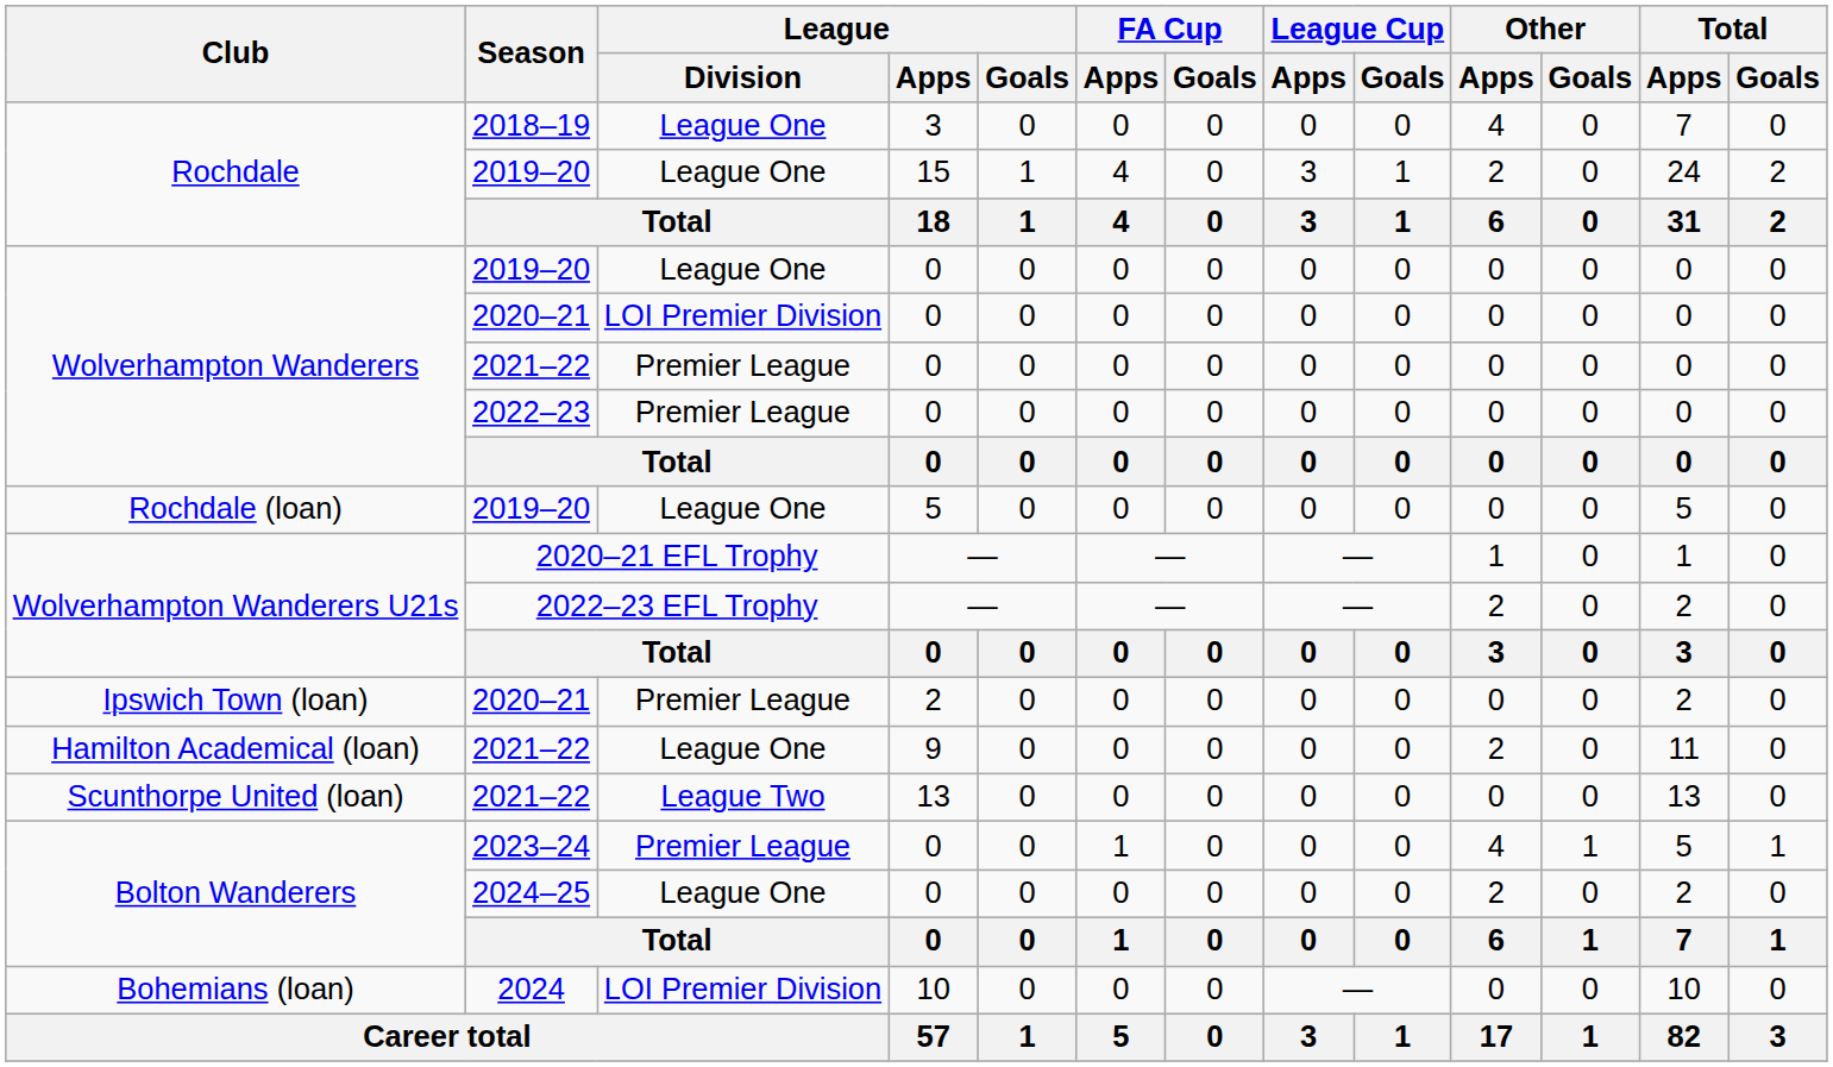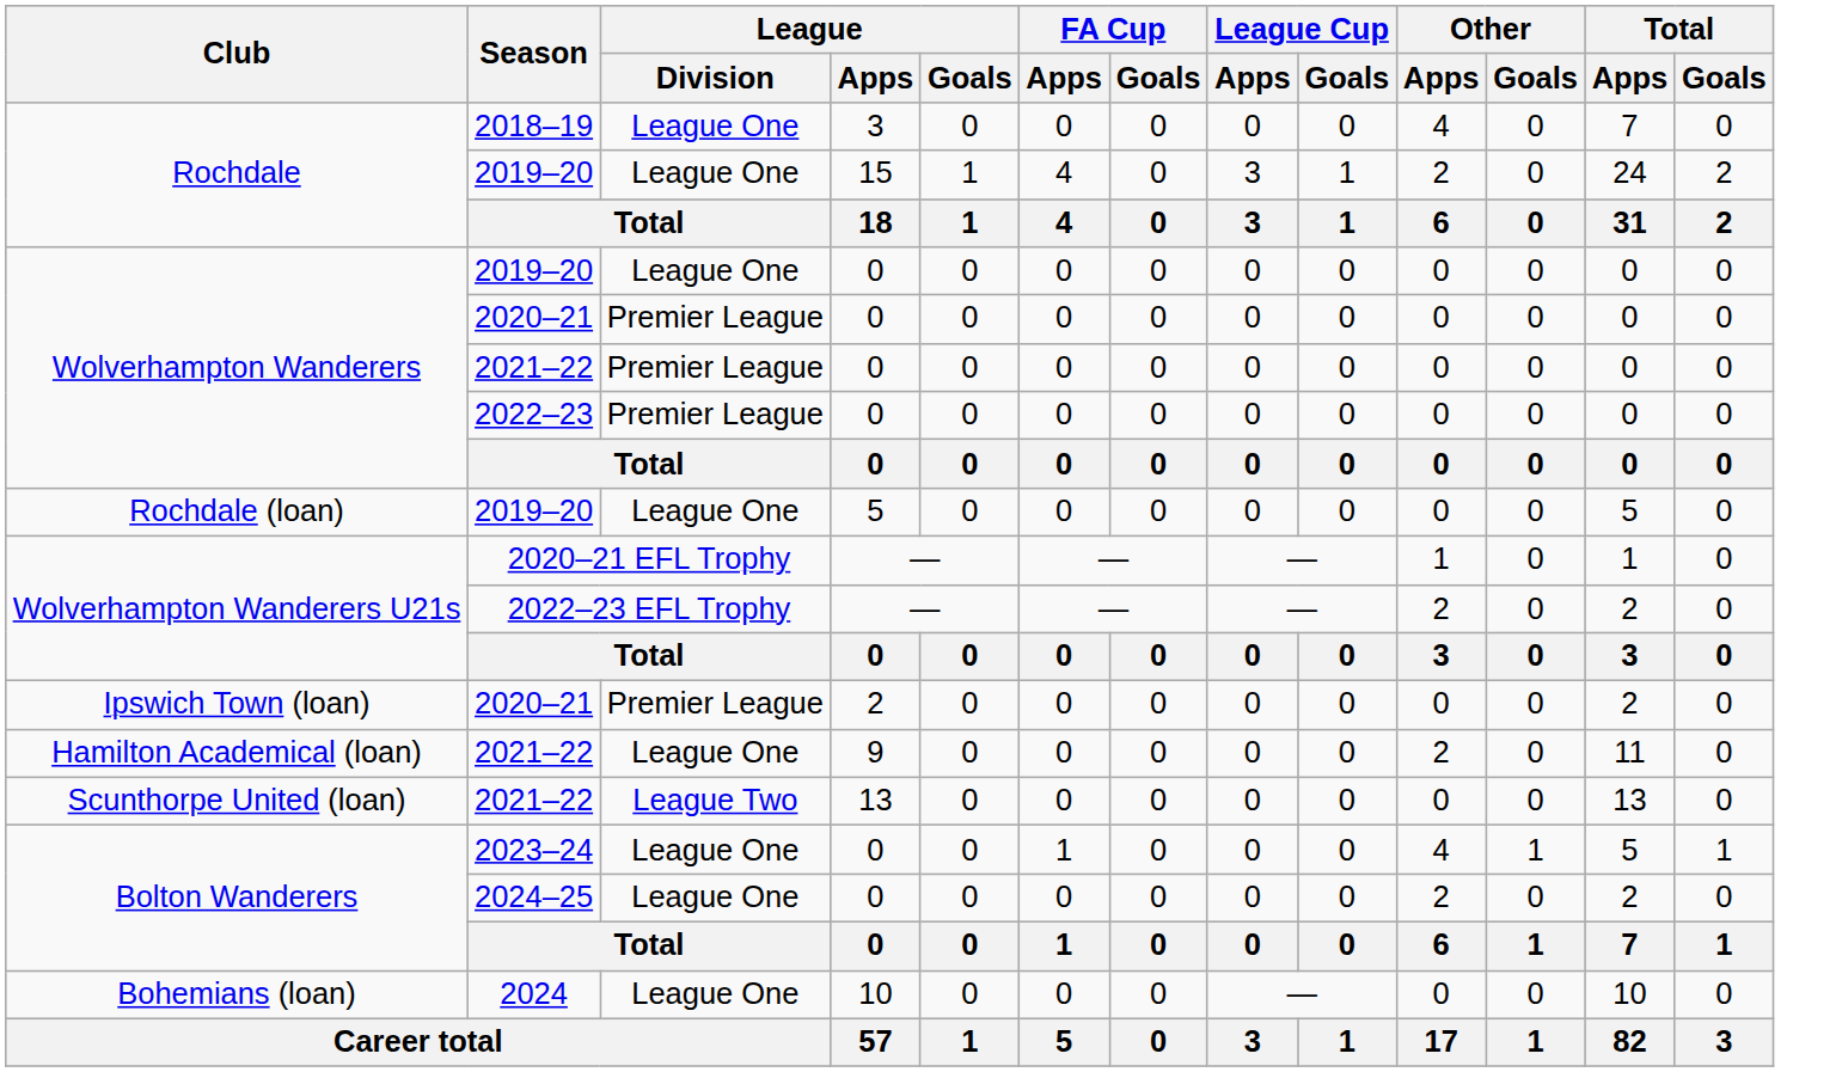 <table class="wikitable" style="text-align: center">
 <tr>
 <th rowspan="2">Club</th>
 <th rowspan="2">Season</th>
 <th colspan="3">League</th>
 <th colspan="2"><a href='#'>FA Cup</a></th>
 <th colspan="2"><a href='#'>League Cup</a></th>
 <th colspan="2">Other</th>
 <th colspan="2">Total</th>
 </tr>
 <tr>
 <th>Division</th>
 <th>Apps</th>
 <th>Goals</th>
 <th>Apps</th>
 <th>Goals</th>
 <th>Apps</th>
 <th>Goals</th>
 <th>Apps</th>
 <th>Goals</th>
 <th>Apps</th>
 <th>Goals</th>
 </tr>
 <tr>
 <td rowspan="3"><a href='#'>Rochdale</a></td>
 <td><a href='#'>2018–19</a></td>
 <td><a href='#'>League One</a></td>
 <td>3</td>
 <td>0</td>
 <td>0</td>
 <td>0</td>
 <td>0</td>
 <td>0</td>
 <td>4</td>
 <td>0</td>
 <td>7</td>
 <td>0</td>
 </tr>
 <tr>
 <td><a href='#'>2019–20</a></td>
 <td>League One</td>
 <td>15</td>
 <td>1</td>
 <td>4</td>
 <td>0</td>
 <td>3</td>
 <td>1</td>
 <td>2</td>
 <td>0</td>
 <td>24</td>
 <td>2</td>
 </tr>
 <tr>
 <th colspan="2">Total</th>
 <th>18</th>
 <th>1</th>
 <th>4</th>
 <th>0</th>
 <th>3</th>
 <th>1</th>
 <th>6</th>
 <th>0</th>
 <th>31</th>
 <th>2</th>
 </tr>
 <tr>
 <td rowspan="5"><a href='#'>Wolverhampton Wanderers</a></td>
 <td><a href='#'>2019–20</a></td>
 <td>League One</td>
 <td>0</td>
 <td>0</td>
 <td>0</td>
 <td>0</td>
 <td>0</td>
 <td>0</td>
 <td>0</td>
 <td>0</td>
 <td>0</td>
 <td>0</td>
 </tr>
 <tr>
 <td><a href='#'>2020–21</a></td>
-<td><a href='#'>LOI Premier Division</a></td>
+<td>Premier League</td>
 <td>0</td>
 <td>0</td>
 <td>0</td>
 <td>0</td>
 <td>0</td>
 <td>0</td>
 <td>0</td>
 <td>0</td>
 <td>0</td>
 <td>0</td>
 </tr>
 <tr>
 <td><a href='#'>2021–22</a></td>
 <td>Premier League</td>
 <td>0</td>
 <td>0</td>
 <td>0</td>
 <td>0</td>
 <td>0</td>
 <td>0</td>
 <td>0</td>
 <td>0</td>
 <td>0</td>
 <td>0</td>
 </tr>
 <tr>
 <td><a href='#'>2022–23</a></td>
 <td>Premier League</td>
 <td>0</td>
 <td>0</td>
 <td>0</td>
 <td>0</td>
 <td>0</td>
 <td>0</td>
 <td>0</td>
 <td>0</td>
 <td>0</td>
 <td>0</td>
 </tr>
 <tr>
 <th colspan="2">Total</th>
 <th>0</th>
 <th>0</th>
 <th>0</th>
 <th>0</th>
 <th>0</th>
 <th>0</th>
 <th>0</th>
 <th>0</th>
 <th>0</th>
 <th>0</th>
 </tr>
 <tr>
 <td><a href='#'>Rochdale</a> (loan)</td>
 <td><a href='#'>2019–20</a></td>
 <td>League One</td>
 <td>5</td>
 <td>0</td>
 <td>0</td>
 <td>0</td>
 <td>0</td>
 <td>0</td>
 <td>0</td>
 <td>0</td>
 <td>5</td>
 <td>0</td>
 </tr>
 <tr>
 <td rowspan="3"><a href='#'>Wolverhampton Wanderers U21s</a></td>
 <td colspan="2"><a href='#'>2020–21 EFL Trophy</a></td>
 <td colspan="2">—</td>
 <td colspan="2">—</td>
 <td colspan="2">—</td>
 <td>1</td>
 <td>0</td>
 <td>1</td>
 <td>0</td>
 </tr>
 <tr>
 <td colspan="2"><a href='#'>2022–23 EFL Trophy</a></td>
 <td colspan="2">—</td>
 <td colspan="2">—</td>
 <td colspan="2">—</td>
 <td>2</td>
 <td>0</td>
 <td>2</td>
 <td>0</td>
 </tr>
 <tr>
 <th colspan="2">Total</th>
 <th>0</th>
 <th>0</th>
 <th>0</th>
 <th>0</th>
 <th>0</th>
 <th>0</th>
 <th>3</th>
 <th>0</th>
 <th>3</th>
 <th>0</th>
 </tr>
 <tr>
 <td><a href='#'>Ipswich Town</a> (loan)</td>
 <td><a href='#'>2020–21</a></td>
 <td>Premier League</td>
 <td>2</td>
 <td>0</td>
 <td>0</td>
 <td>0</td>
 <td>0</td>
 <td>0</td>
 <td>0</td>
 <td>0</td>
 <td>2</td>
 <td>0</td>
 </tr>
 <tr>
 <td><a href='#'>Hamilton Academical</a> (loan)</td>
 <td><a href='#'>2021–22</a></td>
 <td>League One</td>
 <td>9</td>
 <td>0</td>
 <td>0</td>
 <td>0</td>
 <td>0</td>
 <td>0</td>
 <td>2</td>
 <td>0</td>
 <td>11</td>
 <td>0</td>
 </tr>
 <tr>
 <td><a href='#'>Scunthorpe United</a> (loan)</td>
 <td><a href='#'>2021–22</a></td>
 <td><a href='#'>League Two</a></td>
 <td>13</td>
 <td>0</td>
 <td>0</td>
 <td>0</td>
 <td>0</td>
 <td>0</td>
 <td>0</td>
 <td>0</td>
 <td>13</td>
 <td>0</td>
 </tr>
 <tr>
 <td rowspan="3"><a href='#'>Bolton Wanderers</a></td>
 <td><a href='#'>2023–24</a></td>
-<td><a href='#'>Premier League</a></td>
+<td>League One</td>
 <td>0</td>
 <td>0</td>
 <td>1</td>
 <td>0</td>
 <td>0</td>
 <td>0</td>
 <td>4</td>
 <td>1</td>
 <td>5</td>
 <td>1</td>
 </tr>
 <tr>
 <td><a href='#'>2024–25</a></td>
 <td>League One</td>
 <td>0</td>
 <td>0</td>
 <td>0</td>
 <td>0</td>
 <td>0</td>
 <td>0</td>
 <td>2</td>
 <td>0</td>
 <td>2</td>
 <td>0</td>
 </tr>
 <tr>
 <th colspan="2">Total</th>
 <th>0</th>
 <th>0</th>
 <th>1</th>
 <th>0</th>
 <th>0</th>
 <th>0</th>
 <th>6</th>
 <th>1</th>
 <th>7</th>
 <th>1</th>
 </tr>
 <tr>
 <td><a href='#'>Bohemians</a> (loan)</td>
 <td><a href='#'>2024</a></td>
-<td><a href='#'>LOI Premier Division</a></td>
+<td>League One</td>
 <td>10</td>
 <td>0</td>
 <td>0</td>
 <td>0</td>
 <td colspan="2">—</td>
 <td>0</td>
 <td>0</td>
 <td>10</td>
 <td>0</td>
 </tr>
 <tr>
 <th colspan="3">Career total</th>
 <th>57</th>
 <th>1</th>
 <th>5</th>
 <th>0</th>
 <th>3</th>
 <th>1</th>
 <th>17</th>
 <th>1</th>
 <th>82</th>
 <th>3</th>
 </tr>
 </table>
